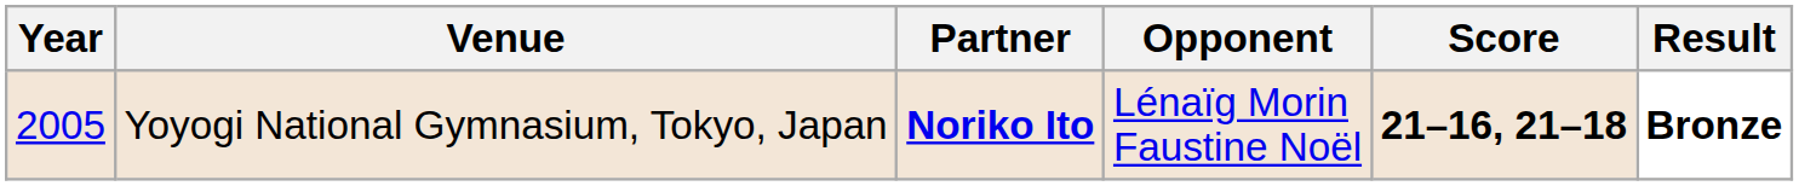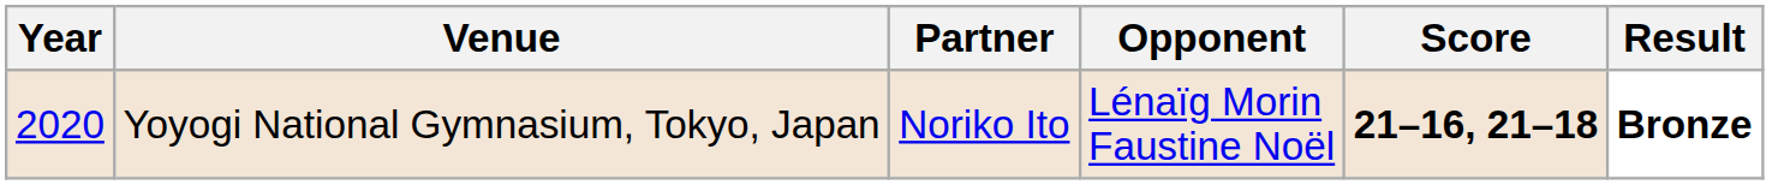 <table class="sortable wikitable" style="font-size: 90%;">
 <tr>
 <th>Year</th>
 <th>Venue</th>
 <th>Partner</th>
 <th>Opponent</th>
 <th>Score</th>
 <th>Result</th>
 </tr>
 <tr style="background:#F3E6D7">
-<td align="center"><a href='#'>2005</a></td>
+<td align="center"><a href='#'>2020</a></td>
 <td align="left">Yoyogi National Gymnasium, Tokyo, Japan</td>
-<td align="left"><strong> <a href='#'>Noriko Ito</a></strong></td>
+<td align="left"> <a href='#'>Noriko Ito</a></td>
 <td align="left"> <a href='#'>Lénaïg Morin</a><br> <a href='#'>Faustine Noël</a></td>
 <td align="left"><strong>21–16, 21–18</strong></td>
 <td style="text-align:left; background:white"> <strong>Bronze</strong></td>
 </tr>
 </table>
